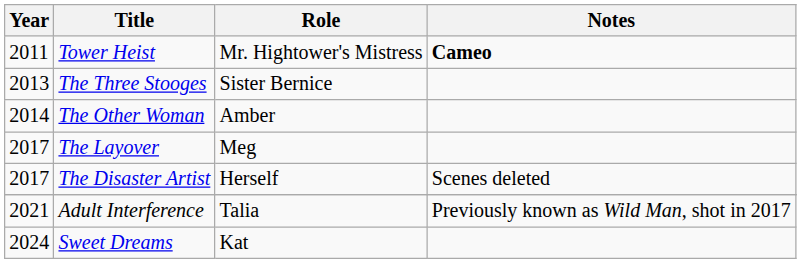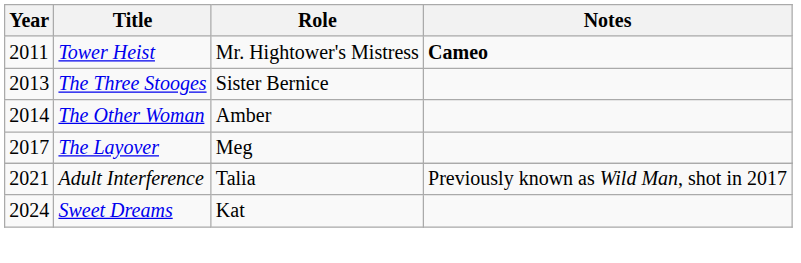 <table class="wikitable sortable">
 <tr>
 <th>Year</th>
 <th>Title</th>
 <th>Role</th>
 <th class="unsortable">Notes</th>
 </tr>
 <tr>
 <td>2011</td>
 <td><em><a href='#'>Tower Heist</a></em></td>
 <td>Mr. Hightower's Mistress</td>
 <td><strong>Cameo</strong></td>
 </tr>
 <tr>
 <td>2013</td>
 <td><em><a href='#'>The Three Stooges</a></em></td>
 <td>Sister Bernice</td>
 <td></td>
 </tr>
 <tr>
 <td>2014</td>
 <td><em><a href='#'>The Other Woman</a></em></td>
 <td>Amber</td>
 <td></td>
 </tr>
 <tr>
 <td>2017</td>
 <td><em><a href='#'>The Layover</a></em></td>
 <td>Meg</td>
 <td></td>
 </tr>
 <tr>
-<td>2017</td>
-<td><em><a href='#'>The Disaster Artist</a></em></td>
-<td>Herself</td>
-<td>Scenes deleted</td>
-</tr>
-<tr>
 </tr>
 <tr>
 <td>2021</td>
 <td><em>Adult Interference</em></td>
 <td>Talia</td>
 <td>Previously known as <em>Wild Man</em>, shot in 2017</td>
 </tr>
 <tr>
 <td>2024</td>
 <td><em><a href='#'>Sweet Dreams</a></em></td>
 <td>Kat</td>
 <td></td>
 </tr>
 </table>
